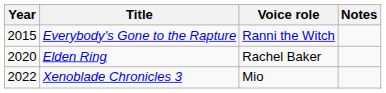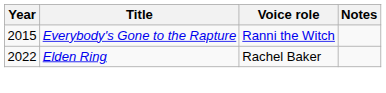 <table class="wikitable sortable">
 <tr>
 <th>Year</th>
 <th>Title</th>
 <th>Voice role</th>
 <th>Notes</th>
 </tr>
 <tr>
 <td>2015</td>
 <td><em><a href='#'>Everybody's Gone to the Rapture</a></em></td>
 <td><a href='#'>Ranni the Witch</a></td>
 <td></td>
 </tr>
 <tr>
-<td>2020</td>
+<td>2022</td>
 <td><em><a href='#'>Elden Ring</a></em></td>
 <td>Rachel Baker</td>
 <td></td>
 </tr>
-<tr>
-<td>2022</td>
-<td><em><a href='#'>Xenoblade Chronicles 3</a></em></td>
-<td>Mio</td>
-<td></td>
-</tr>
 </table>
